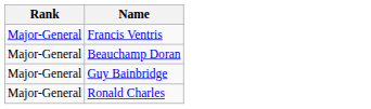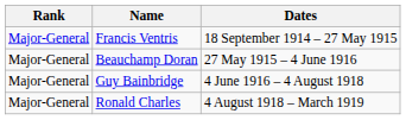 <table class="wikitable"width=>
 <tr>
 <th style=>Rank</th>
 <th style=>Name</th>
+<th style=>Dates</th>
 </tr>
 <tr>
 <td><a href='#'>Major-General</a></td>
 <td><a href='#'>Francis Ventris</a></td>
+<td>18 September 1914 – 27 May 1915</td>
 </tr>
 <tr>
 <td>Major-General</td>
 <td><a href='#'>Beauchamp Doran</a></td>
+<td>27 May 1915 – 4 June 1916</td>
 </tr>
 <tr>
 <td>Major-General</td>
 <td><a href='#'>Guy Bainbridge</a></td>
+<td>4 June 1916 – 4 August 1918</td>
 </tr>
 <tr>
 <td>Major-General</td>
 <td><a href='#'>Ronald Charles</a></td>
+<td>4 August 1918 – March 1919</td>
 </tr>
 </table>
